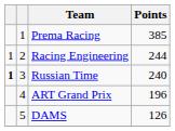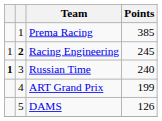 <table class="wikitable" style="font-size: 85%;">
 <tr>
 <th></th>
 <th></th>
 <th>Team</th>
 <th>Points</th>
 </tr>
 <tr>
 <td align="left"></td>
 <td align="center">1</td>
 <td> <a href='#'>Prema Racing</a></td>
 <td align="right">385</td>
 </tr>
 <tr>
 <td align="left"> 1</td>
-<td align="center">2</td>
+<td align="center"><strong>2</strong></td>
 <td> <a href='#'>Racing Engineering</a></td>
-<td align="right">244</td>
+<td align="right">245</td>
 </tr>
 <tr>
 <td align="left"><strong> 1</strong></td>
 <td align="center">3</td>
 <td> <a href='#'>Russian Time</a></td>
 <td align="right">240</td>
 </tr>
 <tr>
 <td align="left"></td>
 <td align="center">4</td>
 <td> <a href='#'>ART Grand Prix</a></td>
-<td align="right">196</td>
+<td align="right">199</td>
 </tr>
 <tr>
 <td align="left"></td>
 <td align="center">5</td>
 <td> <a href='#'>DAMS</a></td>
 <td align="right">126</td>
 </tr>
 <tr>
 </tr>
 </table>
